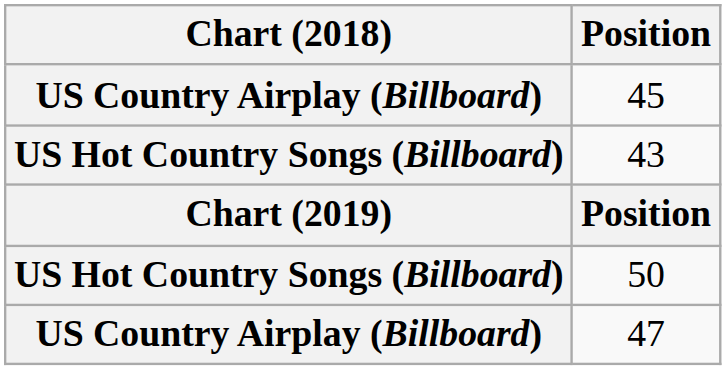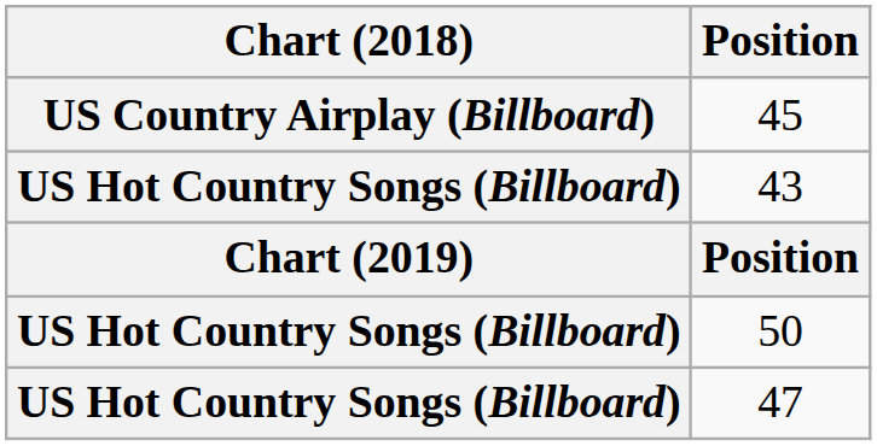 <table class="wikitable sortable plainrowheaders" style="text-align:center">
 <tr>
 <th scope="col">Chart (2018)</th>
 <th scope="col">Position</th>
 </tr>
 <tr>
 <th scope="row">US Country Airplay (<em>Billboard</em>)</th>
 <td>45</td>
 </tr>
 <tr>
 <th scope="row">US Hot Country Songs (<em>Billboard</em>)</th>
 <td>43</td>
 </tr>
 <tr>
 <th scope="col">Chart (2019)</th>
 <th scope="col">Position</th>
 </tr>
 <tr>
 <th scope="row">US Hot Country Songs (<em>Billboard</em>)</th>
 <td>50</td>
 </tr>
 <tr>
-<th scope="row">US Country Airplay (<em>Billboard</em>)</th>
+<th scope="row">US Hot Country Songs (<em>Billboard</em>)</th>
 <td>47</td>
 </tr>
 </table>
